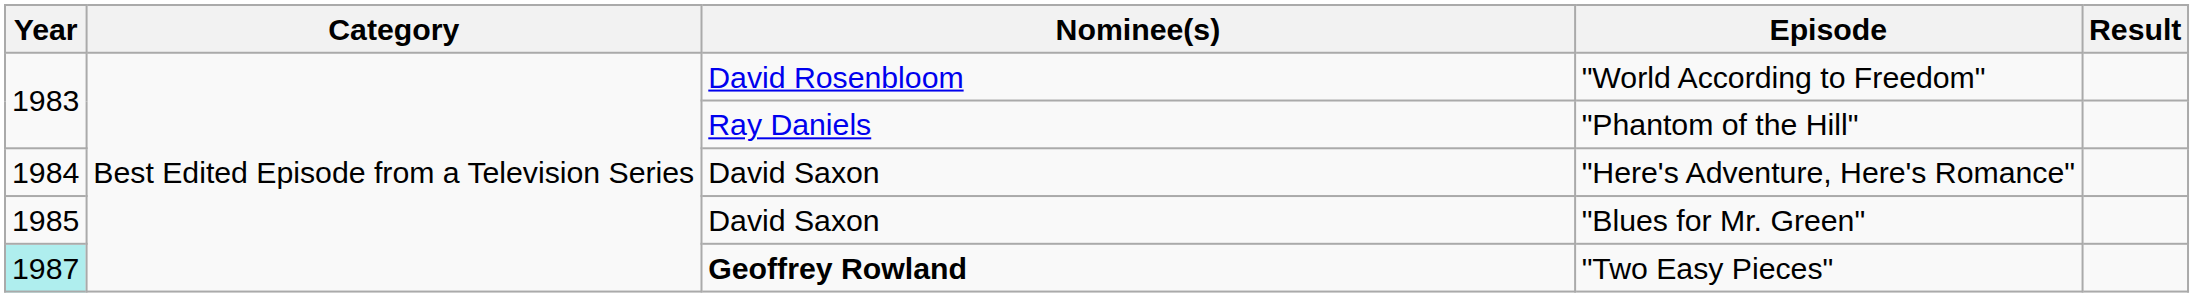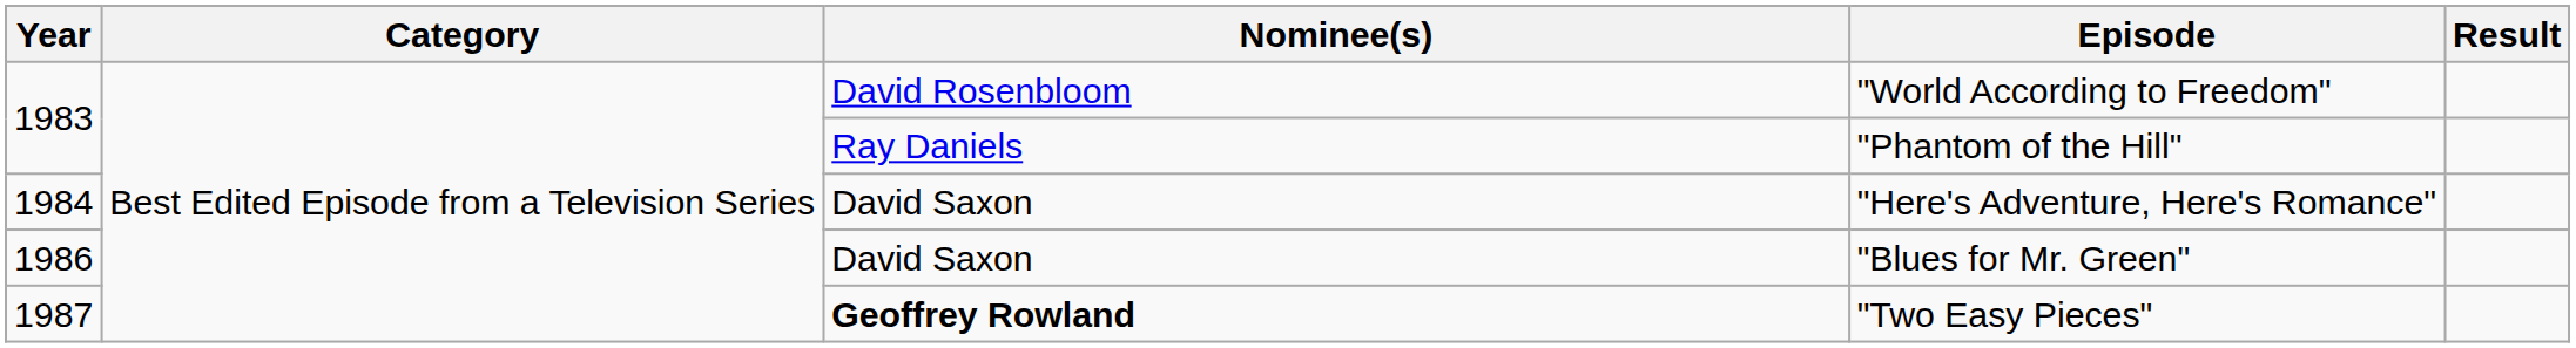 <table class="wikitable" style="font-size: 95%">
 <tr>
 <th>Year</th>
 <th>Category</th>
 <th style="width:40%;">Nominee(s)</th>
 <th>Episode</th>
 <th>Result</th>
 </tr>
 <tr>
 <td rowspan=2>1983</td>
 <td rowspan=5>Best Edited Episode from a Television Series</td>
 <td><a href='#'>David Rosenbloom</a></td>
 <td>"World According to Freedom"</td>
 <td></td>
 </tr>
 <tr>
 <td><a href='#'>Ray Daniels</a></td>
 <td>"Phantom of the Hill"</td>
 <td></td>
 </tr>
 <tr>
 <td>1984</td>
 <td>David Saxon</td>
 <td>"Here's Adventure, Here's Romance"</td>
 <td></td>
 </tr>
 <tr>
-<td>1985</td>
+<td>1986</td>
 <td>David Saxon</td>
 <td>"Blues for Mr. Green"</td>
 <td></td>
 </tr>
 <tr>
-<td style="background: paleturquoise;">1987</td>
+<td>1987</td>
 <td><strong>Geoffrey Rowland</strong></td>
 <td>"Two Easy Pieces"</td>
 <td></td>
 </tr>
 </table>
